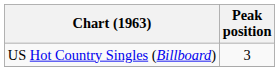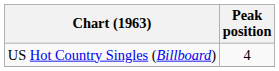 <table class="wikitable sortable">
 <tr>
 <th align="left">Chart (1963)</th>
 <th align="center">Peak<br>position</th>
 </tr>
 <tr>
 <td align="left">US <a href='#'>Hot Country Singles</a> (<em><a href='#'>Billboard</a></em>)</td>
-<td align="center">3</td>
+<td align="center">4</td>
 </tr>
 <tr>
 </tr>
 </table>
